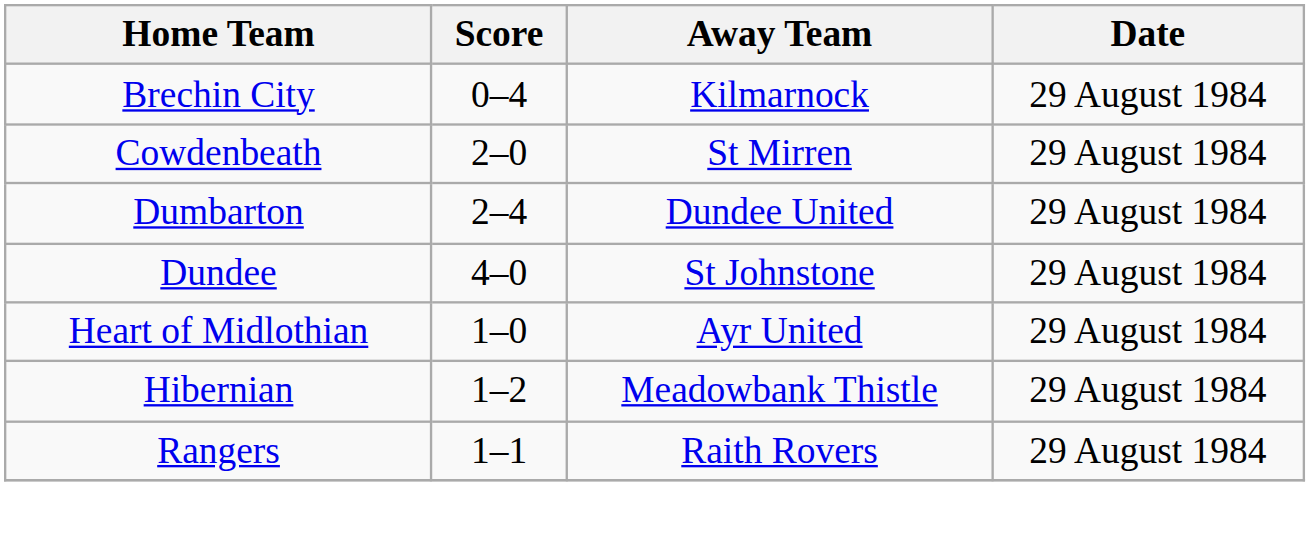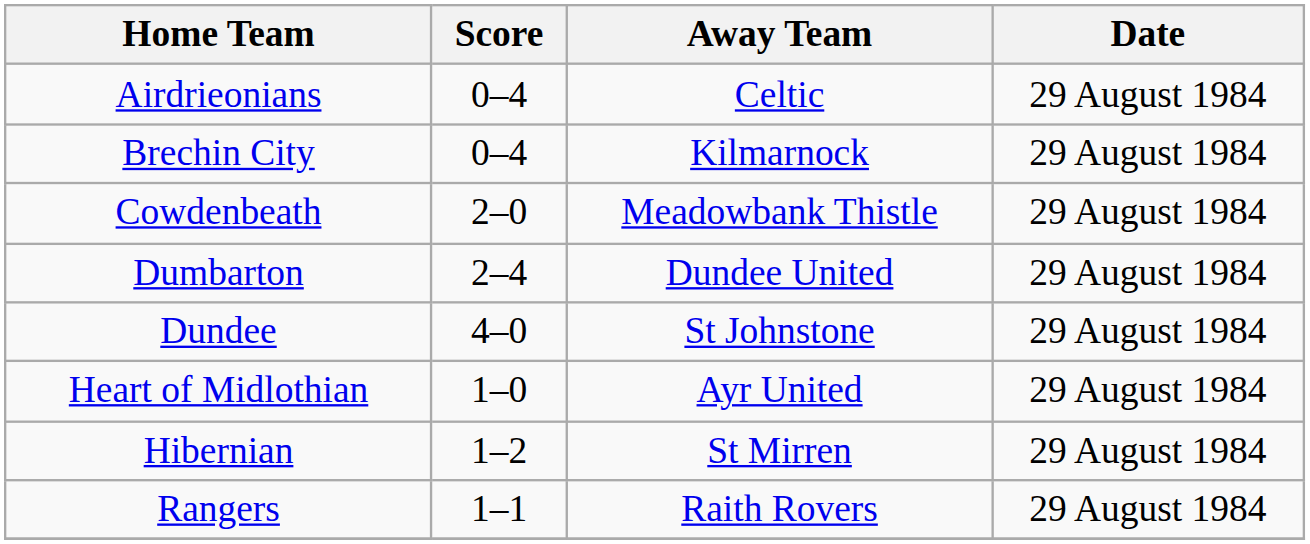 <table class="wikitable" style="text-align:center;">
 <tr>
 <th width=175>Home Team</th>
 <th width=50>Score</th>
 <th width=175>Away Team</th>
 <th width= 125>Date</th>
+</tr>
+<tr>
+<td><a href='#'>Airdrieonians</a></td>
+<td>0–4</td>
+<td><a href='#'>Celtic</a></td>
+<td>29 August 1984</td>
 </tr>
 <tr>
 <td><a href='#'>Brechin City</a></td>
 <td>0–4</td>
 <td><a href='#'>Kilmarnock</a></td>
 <td>29 August 1984</td>
 </tr>
 <tr>
 <td><a href='#'>Cowdenbeath</a></td>
 <td>2–0</td>
-<td><a href='#'>St Mirren</a></td>
+<td><a href='#'>Meadowbank Thistle</a></td>
 <td>29 August 1984</td>
 </tr>
 <tr>
 <td><a href='#'>Dumbarton</a></td>
 <td>2–4</td>
 <td><a href='#'>Dundee United</a></td>
 <td>29 August 1984</td>
 </tr>
 <tr>
 <td><a href='#'>Dundee</a></td>
 <td>4–0</td>
 <td><a href='#'>St Johnstone</a></td>
 <td>29 August 1984</td>
 </tr>
 <tr>
 <td><a href='#'>Heart of Midlothian</a></td>
 <td>1–0</td>
 <td><a href='#'>Ayr United</a></td>
 <td>29 August 1984</td>
 </tr>
 <tr>
 <td><a href='#'>Hibernian</a></td>
 <td>1–2</td>
-<td><a href='#'>Meadowbank Thistle</a></td>
+<td><a href='#'>St Mirren</a></td>
 <td>29 August 1984</td>
 </tr>
 <tr>
 <td><a href='#'>Rangers</a></td>
 <td>1–1</td>
 <td><a href='#'>Raith Rovers</a></td>
 <td>29 August 1984</td>
 </tr>
 <tr>
 </tr>
 </table>
